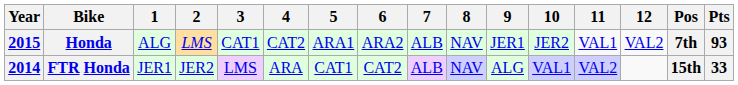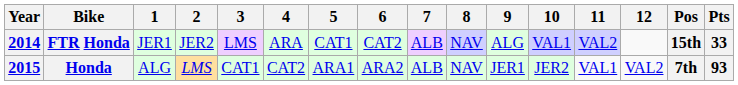 <table class="wikitable" style="text-align:center;">
 <tr>
 <th>Year</th>
 <th>Bike</th>
 <th>1</th>
 <th>2</th>
 <th>3</th>
 <th>4</th>
 <th>5</th>
 <th>6</th>
 <th>7</th>
 <th>8</th>
 <th>9</th>
 <th>10</th>
 <th>11</th>
 <th>12</th>
 <th>Pos</th>
 <th>Pts</th>
 </tr>
 <tr>
+<th><a href='#'>2014</a></th>
+<th><a href='#'>FTR</a> <a href='#'>Honda</a></th>
+<td style="background:#dfffdf;"><a href='#'>JER1</a><br></td>
+<td style="background:#dfffdf;"><a href='#'>JER2</a><br></td>
+<td style="background:#efcfff;"><a href='#'>LMS</a><br></td>
+<td style="background:#dfffdf;"><a href='#'>ARA</a><br></td>
+<td style="background:#dfffdf;"><a href='#'>CAT1</a><br></td>
+<td style="background:#dfffdf;"><a href='#'>CAT2</a><br></td>
+<td style="background:#efcfff;"><a href='#'>ALB</a><br></td>
+<td style="background:#cfcfff;"><a href='#'>NAV</a><br></td>
+<td style="background:#dfffdf;"><a href='#'>ALG</a><br></td>
+<td style="background:#cfcfff;"><a href='#'>VAL1</a><br></td>
+<td style="background:#cfcfff;"><a href='#'>VAL2</a><br></td>
+<td></td>
+<th>15th</th>
+<th>33</th>
+</tr>
+<tr>
 <th><a href='#'>2015</a></th>
 <th><a href='#'>Honda</a></th>
 <td style="background:#dfffdf;"><a href='#'>ALG</a><br></td>
 <td style="background:#ffdf9f;"><em><a href='#'>LMS</a></em><br></td>
 <td style="background:#dfffdf;"><a href='#'>CAT1</a><br></td>
 <td style="background:#DFFFDF;"><a href='#'>CAT2</a><br></td>
 <td style="background:#DFFFDF;"><a href='#'>ARA1</a><br></td>
 <td style="background:#DFFFDF;"><a href='#'>ARA2</a><br></td>
 <td style="background:#dfffdf;"><a href='#'>ALB</a><br></td>
 <td style="background:#DFFFDF;"><a href='#'>NAV</a><br></td>
 <td style="background:#DFFFDF;"><a href='#'>JER1</a><br></td>
 <td style="background:#DFFFDF;"><a href='#'>JER2</a><br></td>
 <td><a href='#'>VAL1</a></td>
 <td><a href='#'>VAL2</a></td>
 <th>7th</th>
 <th>93</th>
 </tr>
-<tr>
-<th><a href='#'>2014</a></th>
-<th><a href='#'>FTR</a> <a href='#'>Honda</a></th>
-<td style="background:#dfffdf;"><a href='#'>JER1</a><br></td>
-<td style="background:#dfffdf;"><a href='#'>JER2</a><br></td>
-<td style="background:#efcfff;"><a href='#'>LMS</a><br></td>
-<td style="background:#dfffdf;"><a href='#'>ARA</a><br></td>
-<td style="background:#dfffdf;"><a href='#'>CAT1</a><br></td>
-<td style="background:#dfffdf;"><a href='#'>CAT2</a><br></td>
-<td style="background:#efcfff;"><a href='#'>ALB</a><br></td>
-<td style="background:#cfcfff;"><a href='#'>NAV</a><br></td>
-<td style="background:#dfffdf;"><a href='#'>ALG</a><br></td>
-<td style="background:#cfcfff;"><a href='#'>VAL1</a><br></td>
-<td style="background:#cfcfff;"><a href='#'>VAL2</a><br></td>
-<td></td>
-<th>15th</th>
-<th>33</th>
-</tr>
 </table>
